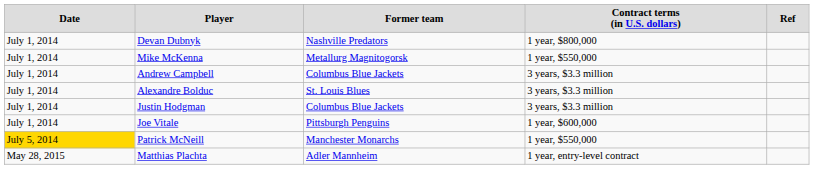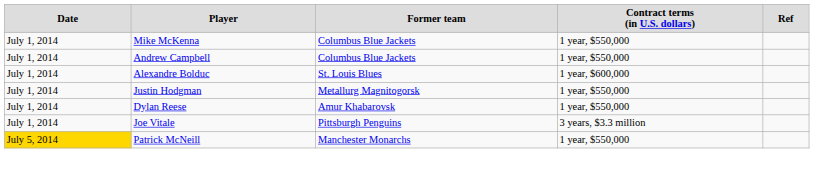 <table class="wikitable" width=98%>
 <tr align="center" bgcolor="#dddddd">
 <td><strong>Date</strong></td>
 <td><strong>Player</strong></td>
 <td><strong>Former team</strong></td>
 <td><strong>Contract terms</strong><br><strong>(in <a href='#'>U.S. dollars</a>)</strong></td>
 <td><strong>Ref</strong></td>
 </tr>
 <tr>
 <td>July 1, 2014</td>
-<td><a href='#'>Devan Dubnyk</a></td>
-<td><a href='#'>Nashville Predators</a></td>
-<td>1 year, $800,000</td>
-<td></td>
-</tr>
-<tr>
-<td>July 1, 2014</td>
 <td><a href='#'>Mike McKenna</a></td>
-<td><a href='#'>Metallurg Magnitogorsk</a></td>
+<td><a href='#'>Columbus Blue Jackets</a></td>
 <td>1 year, $550,000</td>
 <td></td>
 </tr>
 <tr>
 <td>July 1, 2014</td>
 <td><a href='#'>Andrew Campbell</a></td>
 <td><a href='#'>Columbus Blue Jackets</a></td>
-<td>3 years, $3.3 million</td>
+<td>1 year, $550,000</td>
 <td></td>
 </tr>
 <tr>
 <td>July 1, 2014</td>
 <td><a href='#'>Alexandre Bolduc</a></td>
 <td><a href='#'>St. Louis Blues</a></td>
-<td>3 years, $3.3 million</td>
+<td>1 year, $600,000</td>
 <td></td>
 </tr>
 <tr>
 <td>July 1, 2014</td>
 <td><a href='#'>Justin Hodgman</a></td>
-<td><a href='#'>Columbus Blue Jackets</a></td>
-<td>3 years, $3.3 million</td>
+<td><a href='#'>Metallurg Magnitogorsk</a></td>
+<td>1 year, $550,000</td>
+<td></td>
+</tr>
+<tr>
+<td>July 1, 2014</td>
+<td><a href='#'>Dylan Reese</a></td>
+<td><a href='#'>Amur Khabarovsk</a></td>
+<td>1 year, $550,000</td>
 <td></td>
 </tr>
 <tr>
 <td>July 1, 2014</td>
 <td><a href='#'>Joe Vitale</a></td>
 <td><a href='#'>Pittsburgh Penguins</a></td>
-<td>1 year, $600,000</td>
+<td>3 years, $3.3 million</td>
 <td></td>
 </tr>
 <tr>
 <td style="background: gold;">July 5, 2014</td>
 <td><a href='#'>Patrick McNeill</a></td>
 <td><a href='#'>Manchester Monarchs</a></td>
 <td>1 year, $550,000</td>
 <td></td>
 </tr>
-<tr>
-<td>May 28, 2015</td>
-<td><a href='#'>Matthias Plachta</a></td>
-<td><a href='#'>Adler Mannheim</a></td>
-<td>1 year, entry-level contract</td>
-<td></td>
-</tr>
 </table>
